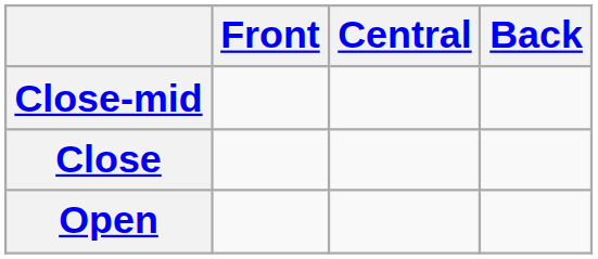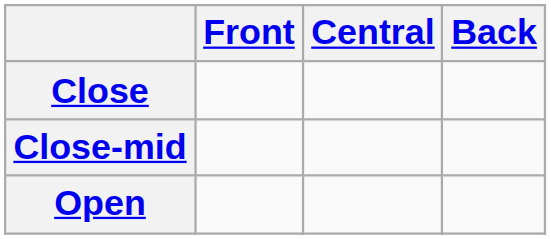 <table class="wikitable" style=text-align:center>
 <tr>
 <th></th>
 <th><a href='#'>Front</a></th>
 <th><a href='#'>Central</a></th>
 <th><a href='#'>Back</a></th>
 </tr>
 <tr>
-<th><a href='#'>Close-mid</a></th>
+<th><a href='#'>Close</a></th>
 <td></td>
 <td></td>
 <td></td>
 </tr>
 <tr>
-<th><a href='#'>Close</a></th>
+<th><a href='#'>Close-mid</a></th>
 <td></td>
 <td></td>
 <td></td>
 </tr>
 <tr>
 <th><a href='#'>Open</a></th>
 <td></td>
 <td></td>
 <td></td>
 </tr>
 </table>
